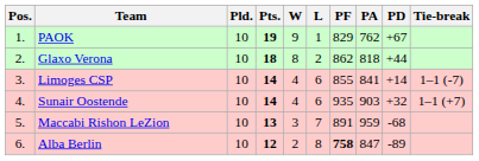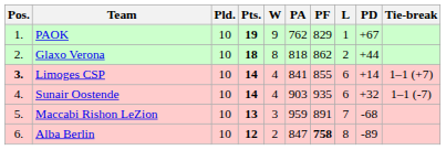 <table class="wikitable" style="text-align:center">
 <tr>
 <th width=15>Pos.</th>
 <th width=220>Team</th>
 <th width=20>Pld.</th>
 <th width=20>Pts.</th>
 <th width=20>W</th>
+<th width=20>PA</th>
+<th width=20>PF</th>
 <th width=20>L</th>
-<th width=20>PF</th>
-<th width=20>PA</th>
 <th width=20>PD</th>
 <th>Tie-break</th>
 </tr>
 <tr style="background: #ccffcc;">
 <td>1.</td>
 <td align=left> <a href='#'>PAOK</a></td>
 <td>10</td>
 <td><strong>19</strong></td>
 <td>9</td>
+<td>762</td>
+<td>829</td>
 <td>1</td>
-<td>829</td>
-<td>762</td>
 <td>+67</td>
 <td></td>
 </tr>
 <tr style="background: #ccffcc;">
 <td>2.</td>
 <td align=left> <a href='#'>Glaxo Verona</a></td>
 <td>10</td>
 <td><strong>18</strong></td>
 <td>8</td>
+<td>818</td>
+<td>862</td>
 <td>2</td>
-<td>862</td>
-<td>818</td>
 <td>+44</td>
 <td></td>
 </tr>
 <tr style="background: #ffcccc;">
-<td>3.</td>
+<td><strong>3.</strong></td>
 <td align=left> <a href='#'>Limoges CSP</a></td>
 <td>10</td>
 <td><strong>14</strong></td>
 <td>4</td>
+<td>841</td>
+<td>855</td>
 <td>6</td>
-<td>855</td>
-<td>841</td>
 <td>+14</td>
-<td>1–1 (-7)</td>
+<td>1–1 (+7)</td>
 </tr>
 <tr style="background: #ffcccc;">
 <td>4.</td>
 <td align=left> <a href='#'>Sunair Oostende</a></td>
 <td>10</td>
 <td><strong>14</strong></td>
 <td>4</td>
+<td>903</td>
+<td>935</td>
 <td>6</td>
-<td>935</td>
-<td>903</td>
 <td>+32</td>
-<td>1–1 (+7)</td>
+<td>1–1 (-7)</td>
 </tr>
 <tr style="background: #ffcccc;">
 <td>5.</td>
 <td align=left> <a href='#'>Maccabi Rishon LeZion</a></td>
 <td>10</td>
 <td><strong>13</strong></td>
 <td>3</td>
+<td>959</td>
+<td>891</td>
 <td>7</td>
-<td>891</td>
-<td>959</td>
 <td>-68</td>
 <td></td>
 </tr>
 <tr style="background: #ffcccc;">
 <td>6.</td>
 <td align=left> <a href='#'>Alba Berlin</a></td>
 <td>10</td>
 <td><strong>12</strong></td>
 <td>2</td>
+<td>847</td>
+<td><strong>758</strong></td>
 <td>8</td>
-<td><strong>758</strong></td>
-<td>847</td>
 <td>-89</td>
 <td></td>
 </tr>
 </table>
